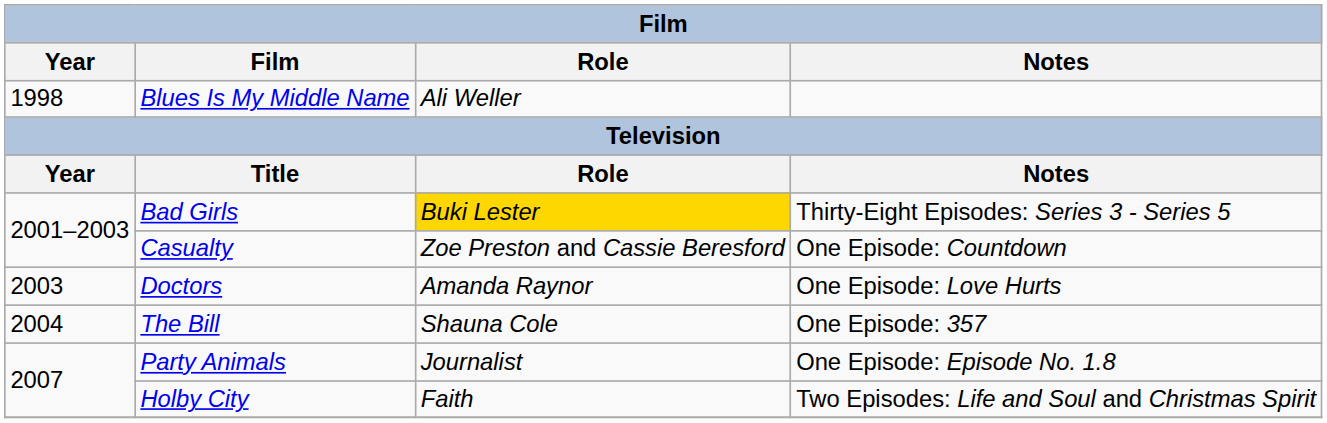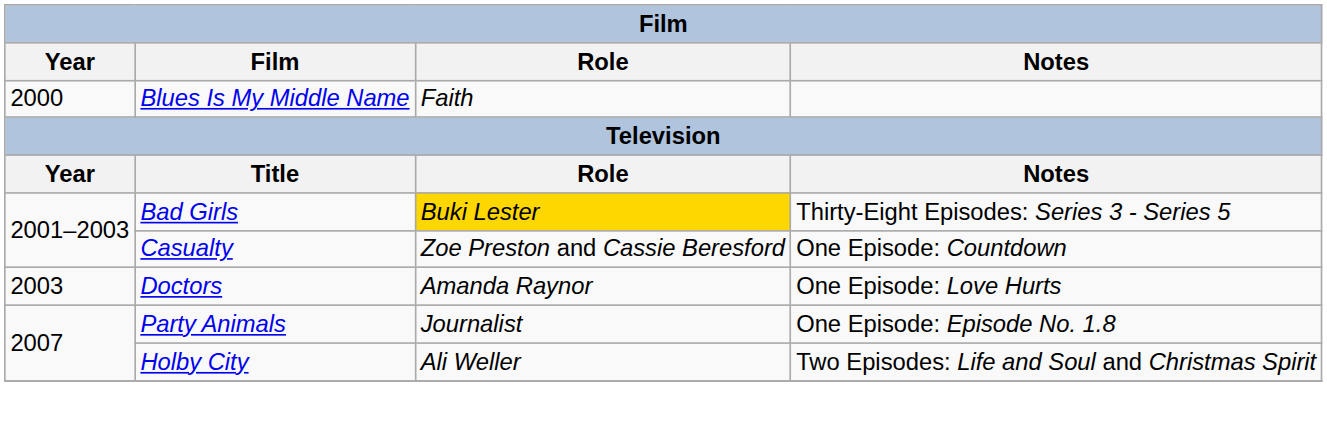 <table class="wikitable" style="font-size:90%">
 <tr>
 <th colspan=4 style="background:lightsteelblue;">Film</th>
 </tr>
 <tr>
 <th>Year</th>
 <th>Film</th>
 <th>Role</th>
 <th>Notes</th>
 </tr>
 <tr>
-<td>1998</td>
+<td>2000</td>
 <td><em><a href='#'>Blues Is My Middle Name</a></em></td>
-<td><em>Ali Weller</em></td>
+<td><em>Faith</em></td>
 </tr>
 <tr>
 <th colspan=4 style="background:lightsteelblue;">Television</th>
 </tr>
 <tr>
 <th>Year</th>
 <th>Title</th>
 <th>Role</th>
 <th>Notes</th>
 </tr>
 <tr>
 <td rowspan=2>2001–2003</td>
 <td><em><a href='#'>Bad Girls</a></em></td>
 <td style="background: gold;"><em>Buki Lester</em></td>
 <td>Thirty-Eight Episodes: <em>Series 3 - Series 5</em></td>
 </tr>
 <tr>
 <td><em><a href='#'>Casualty</a></em></td>
 <td><em>Zoe Preston</em> and <em>Cassie Beresford</em></td>
 <td>One Episode: <em>Countdown</em></td>
 </tr>
 <tr>
 <td>2003</td>
 <td><em><a href='#'>Doctors</a></em></td>
 <td><em>Amanda Raynor</em></td>
 <td>One Episode: <em>Love Hurts</em></td>
 </tr>
 <tr>
-<td>2004</td>
-<td><em><a href='#'>The Bill</a></em></td>
-<td><em>Shauna Cole</em></td>
-<td>One Episode: <em>357</em></td>
-</tr>
-<tr>
 <td rowspan=2>2007</td>
 <td><em><a href='#'>Party Animals</a></em></td>
 <td><em>Journalist</em></td>
 <td>One Episode: <em>Episode No. 1.8</em></td>
 </tr>
 <tr>
 <td><em><a href='#'>Holby City</a></em></td>
-<td><em>Faith</em></td>
+<td><em>Ali Weller</em></td>
 <td>Two Episodes: <em>Life and Soul</em> and <em>Christmas Spirit</em></td>
 </tr>
 <tr>
 </tr>
 </table>
